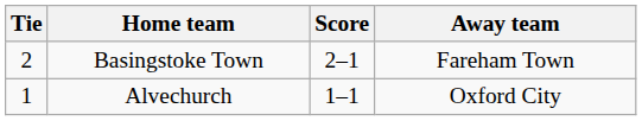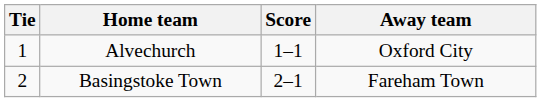 <table class="wikitable" style="text-align:center;">
 <tr>
 <th width=20>Tie</th>
 <th width=175>Home team</th>
 <th width=20>Score</th>
 <th width=175>Away team</th>
 </tr>
 <tr>
+<td>1</td>
+<td>Alvechurch</td>
+<td>1–1</td>
+<td>Oxford City</td>
+</tr>
+<tr>
 <td>2</td>
 <td>Basingstoke Town</td>
 <td>2–1</td>
 <td>Fareham Town</td>
 </tr>
-<tr>
-<td>1</td>
-<td>Alvechurch</td>
-<td>1–1</td>
-<td>Oxford City</td>
-</tr>
 </table>
